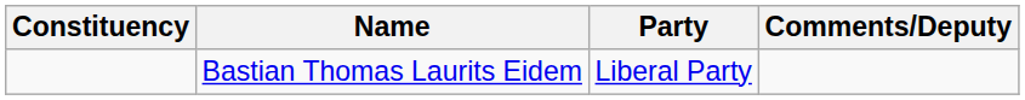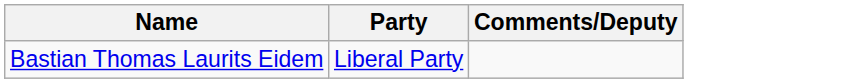 <table class="wikitable">
 <tr>
-<th>Constituency</th>
 <th>Name</th>
 <th>Party</th>
 <th>Comments/Deputy</th>
 </tr>
 <tr>
-<td></td>
 <td><a href='#'>Bastian Thomas Laurits Eidem</a></td>
 <td><a href='#'>Liberal Party</a></td>
 <td></td>
 </tr>
 </table>
